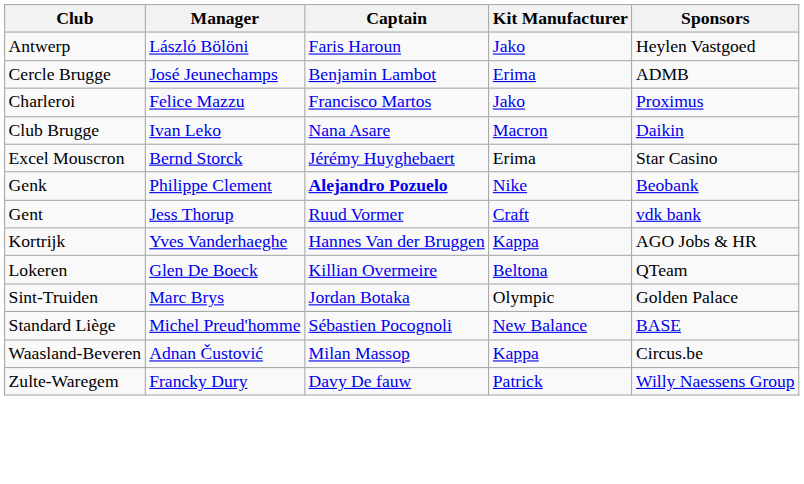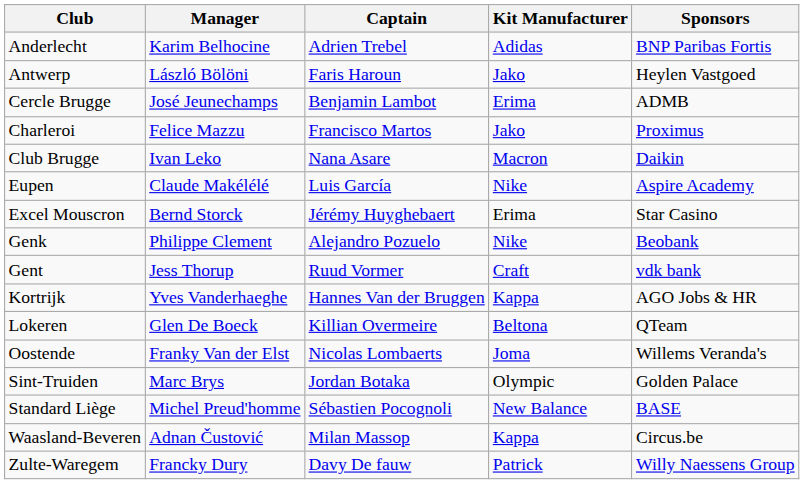 <table class="wikitable sortable" style="text-align: left;">
 <tr>
 <th>Club</th>
 <th>Manager</th>
 <th>Captain</th>
 <th>Kit Manufacturer</th>
 <th>Sponsors</th>
+</tr>
+<tr>
+<td>Anderlecht</td>
+<td> <a href='#'>Karim Belhocine</a></td>
+<td> <a href='#'>Adrien Trebel</a></td>
+<td><a href='#'>Adidas</a></td>
+<td><a href='#'>BNP Paribas Fortis</a></td>
 </tr>
 <tr>
 <td>Antwerp</td>
 <td> <a href='#'>László Bölöni</a></td>
 <td> <a href='#'>Faris Haroun</a></td>
 <td><a href='#'>Jako</a></td>
 <td>Heylen Vastgoed</td>
 </tr>
 <tr>
 <td>Cercle Brugge</td>
 <td> <a href='#'>José Jeunechamps</a></td>
 <td> <a href='#'>Benjamin Lambot</a></td>
 <td><a href='#'>Erima</a></td>
 <td>ADMB</td>
 </tr>
 <tr>
 <td>Charleroi</td>
 <td> <a href='#'>Felice Mazzu</a></td>
 <td> <a href='#'>Francisco Martos</a></td>
 <td><a href='#'>Jako</a></td>
 <td><a href='#'>Proximus</a></td>
 </tr>
 <tr>
 <td>Club Brugge</td>
 <td> <a href='#'>Ivan Leko</a></td>
 <td> <a href='#'>Nana Asare</a></td>
 <td><a href='#'>Macron</a></td>
 <td><a href='#'>Daikin</a></td>
 </tr>
 <tr>
+<td>Eupen</td>
+<td> <a href='#'>Claude Makélélé</a></td>
+<td> <a href='#'>Luis García</a></td>
+<td><a href='#'>Nike</a></td>
+<td><a href='#'>Aspire Academy</a></td>
+</tr>
+<tr>
 <td>Excel Mouscron</td>
 <td> <a href='#'>Bernd Storck</a></td>
 <td> <a href='#'>Jérémy Huyghebaert</a></td>
 <td>Erima</td>
 <td>Star Casino</td>
 </tr>
 <tr>
 <td>Genk</td>
 <td> <a href='#'>Philippe Clement</a></td>
-<td><strong> <a href='#'>Alejandro Pozuelo</a></strong></td>
+<td> <a href='#'>Alejandro Pozuelo</a></td>
 <td><a href='#'>Nike</a></td>
 <td><a href='#'>Beobank</a></td>
 </tr>
 <tr>
 <td>Gent</td>
 <td> <a href='#'>Jess Thorup</a></td>
 <td> <a href='#'>Ruud Vormer</a></td>
 <td><a href='#'>Craft</a></td>
 <td><a href='#'>vdk bank</a></td>
 </tr>
 <tr>
 <td>Kortrijk</td>
 <td> <a href='#'>Yves Vanderhaeghe</a></td>
 <td> <a href='#'>Hannes Van der Bruggen</a></td>
 <td><a href='#'>Kappa</a></td>
 <td>AGO Jobs & HR</td>
 </tr>
 <tr>
 <td>Lokeren</td>
 <td> <a href='#'>Glen De Boeck</a></td>
 <td> <a href='#'>Killian Overmeire</a></td>
 <td><a href='#'>Beltona</a></td>
 <td>QTeam</td>
+</tr>
+<tr>
+<td>Oostende</td>
+<td> <a href='#'>Franky Van der Elst</a></td>
+<td> <a href='#'>Nicolas Lombaerts</a></td>
+<td><a href='#'>Joma</a></td>
+<td>Willems Veranda's</td>
 </tr>
 <tr>
 <td>Sint-Truiden</td>
 <td> <a href='#'>Marc Brys</a></td>
 <td> <a href='#'>Jordan Botaka</a></td>
 <td>Olympic</td>
 <td>Golden Palace</td>
 </tr>
 <tr>
 <td>Standard Liège</td>
 <td> <a href='#'>Michel Preud'homme</a></td>
 <td> <a href='#'>Sébastien Pocognoli</a></td>
 <td><a href='#'>New Balance</a></td>
 <td><a href='#'>BASE</a></td>
 </tr>
 <tr>
 <td>Waasland-Beveren</td>
 <td> <a href='#'>Adnan Čustović</a></td>
 <td> <a href='#'>Milan Massop</a></td>
 <td><a href='#'>Kappa</a></td>
 <td>Circus.be</td>
 </tr>
 <tr>
 <td>Zulte-Waregem</td>
 <td> <a href='#'>Francky Dury</a></td>
 <td> <a href='#'>Davy De fauw</a></td>
 <td><a href='#'>Patrick</a></td>
 <td><a href='#'>Willy Naessens Group</a></td>
 </tr>
 </table>
